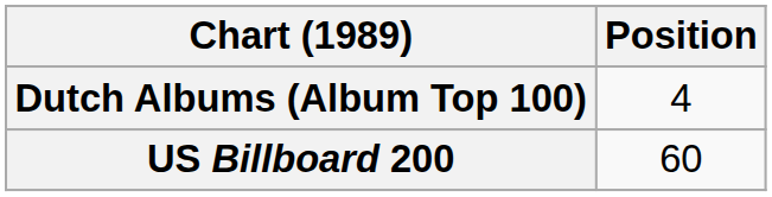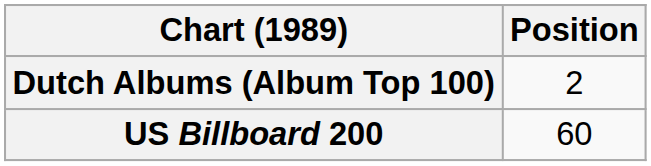 <table class="wikitable sortable plainrowheaders" style="text-align:center;">
 <tr>
 <th scope="col">Chart (1989)</th>
 <th scope="col">Position</th>
 </tr>
 <tr>
 <th scope="row">Dutch Albums (Album Top 100)</th>
-<td>4</td>
+<td>2</td>
 </tr>
 <tr>
 <th scope="row">US <em>Billboard</em> 200</th>
 <td>60</td>
 </tr>
 </table>
